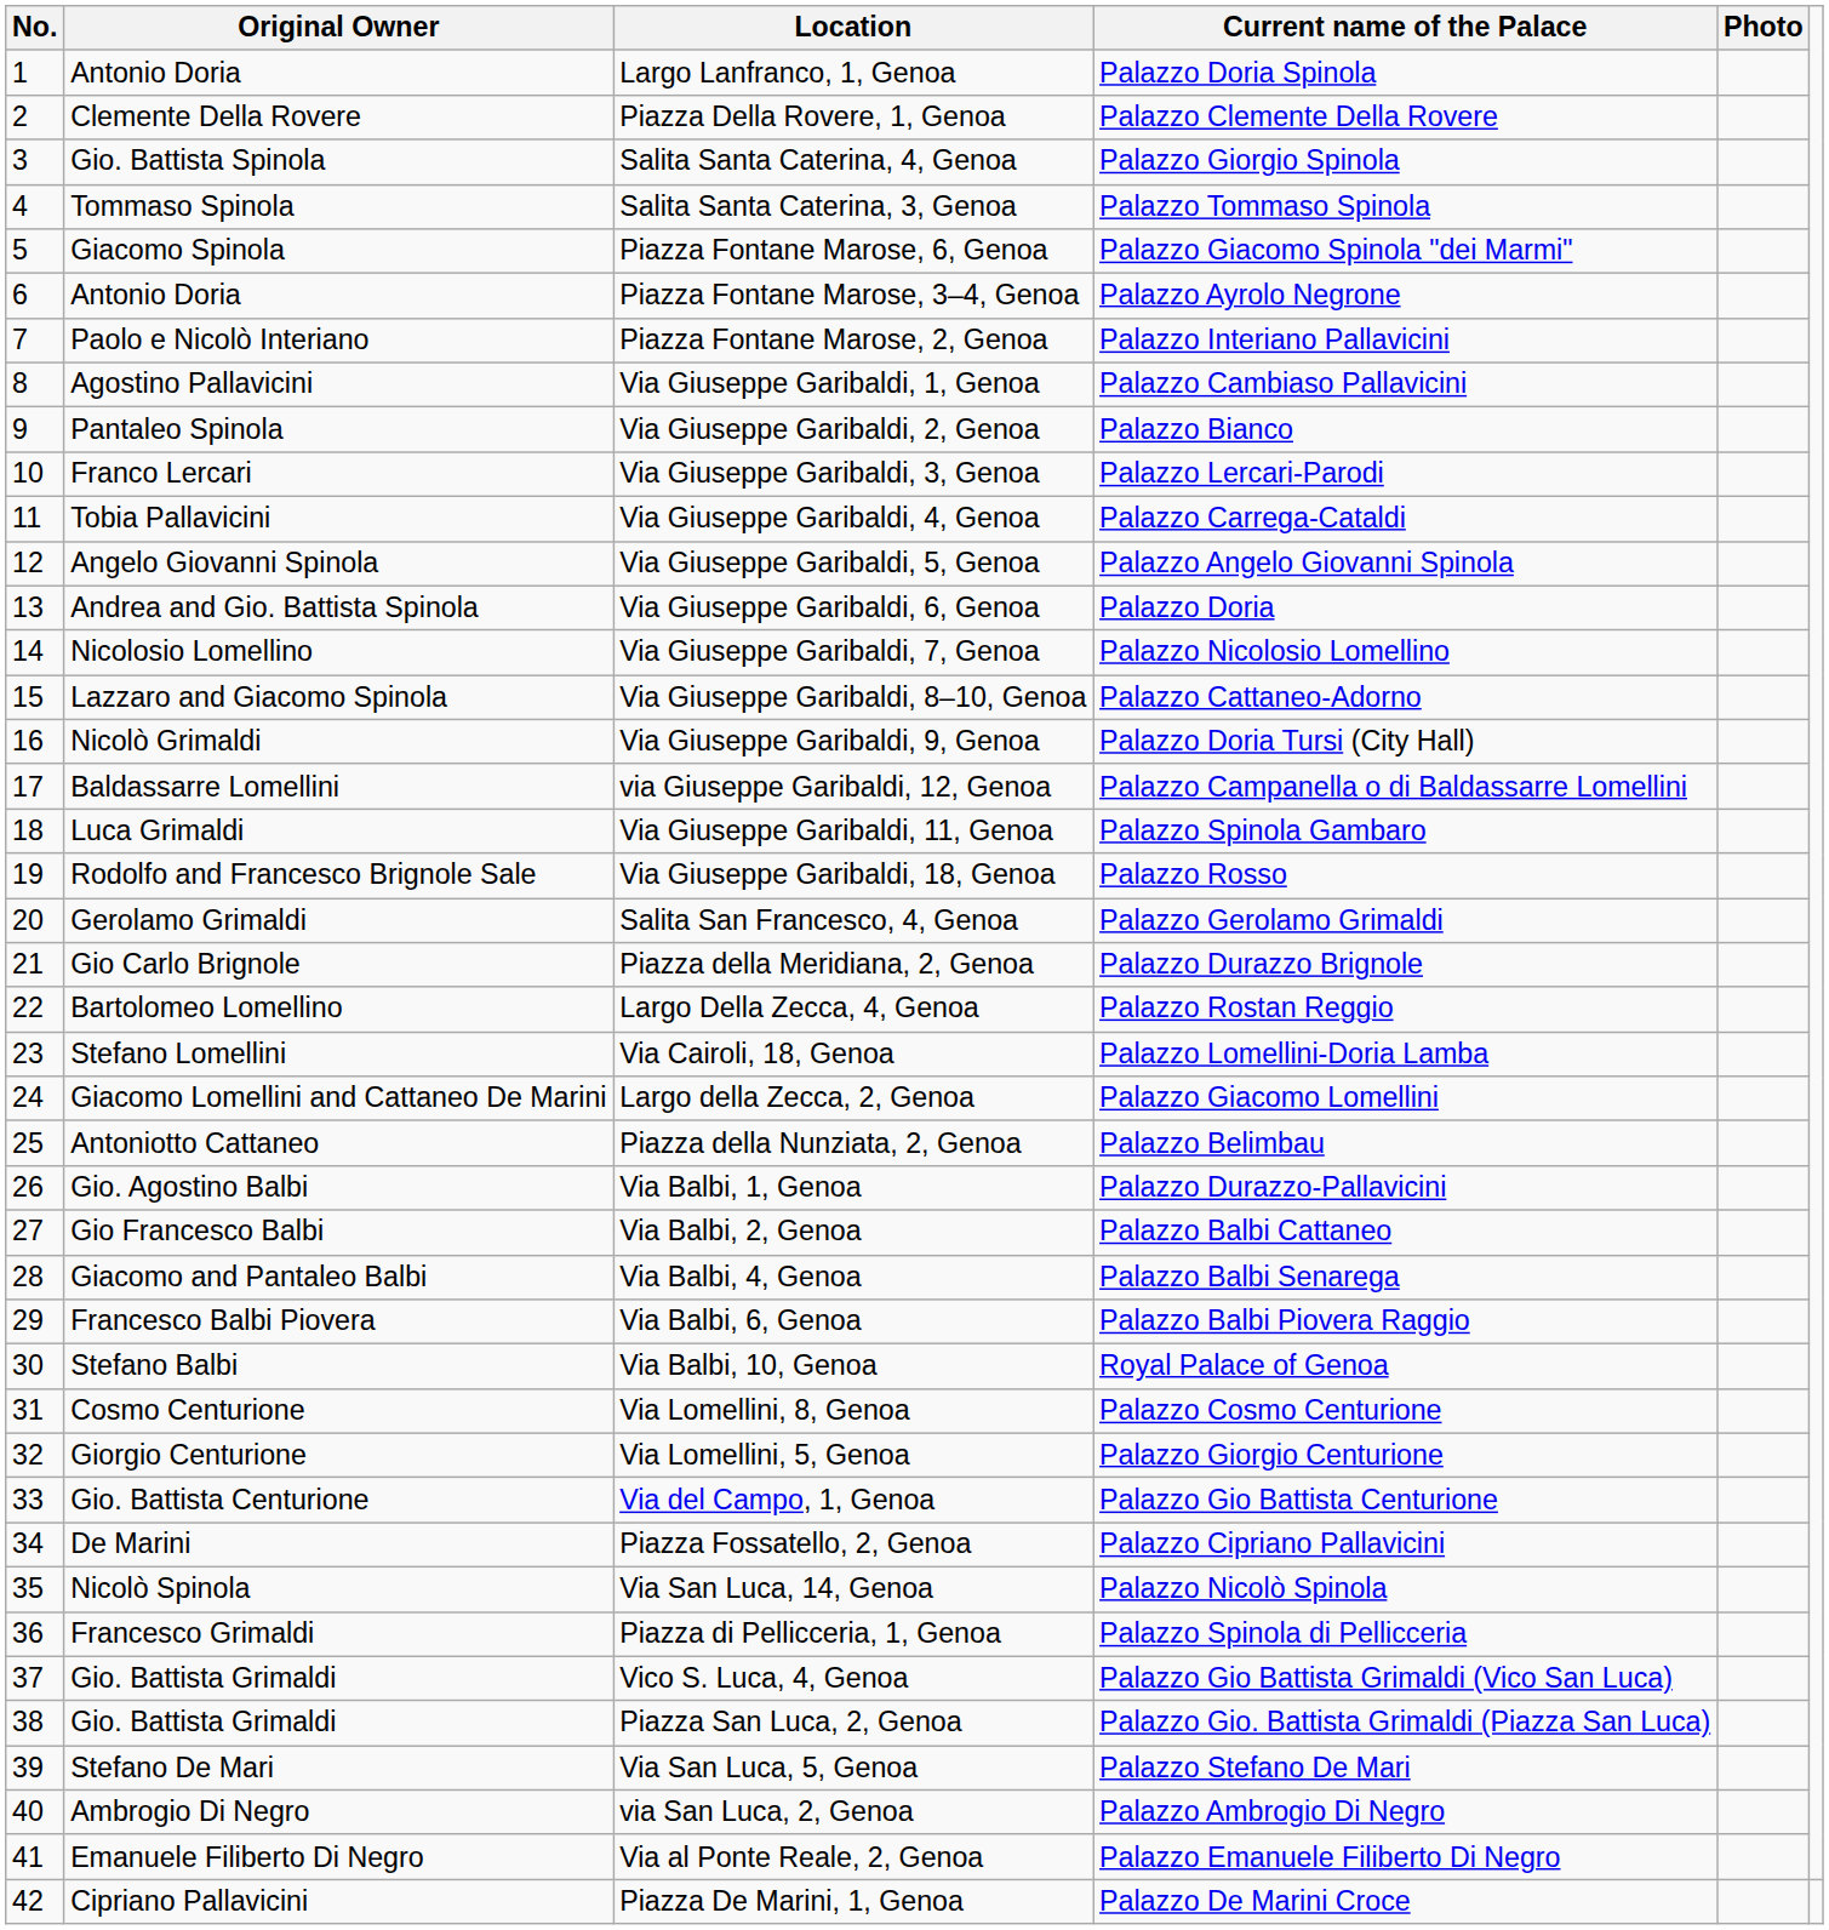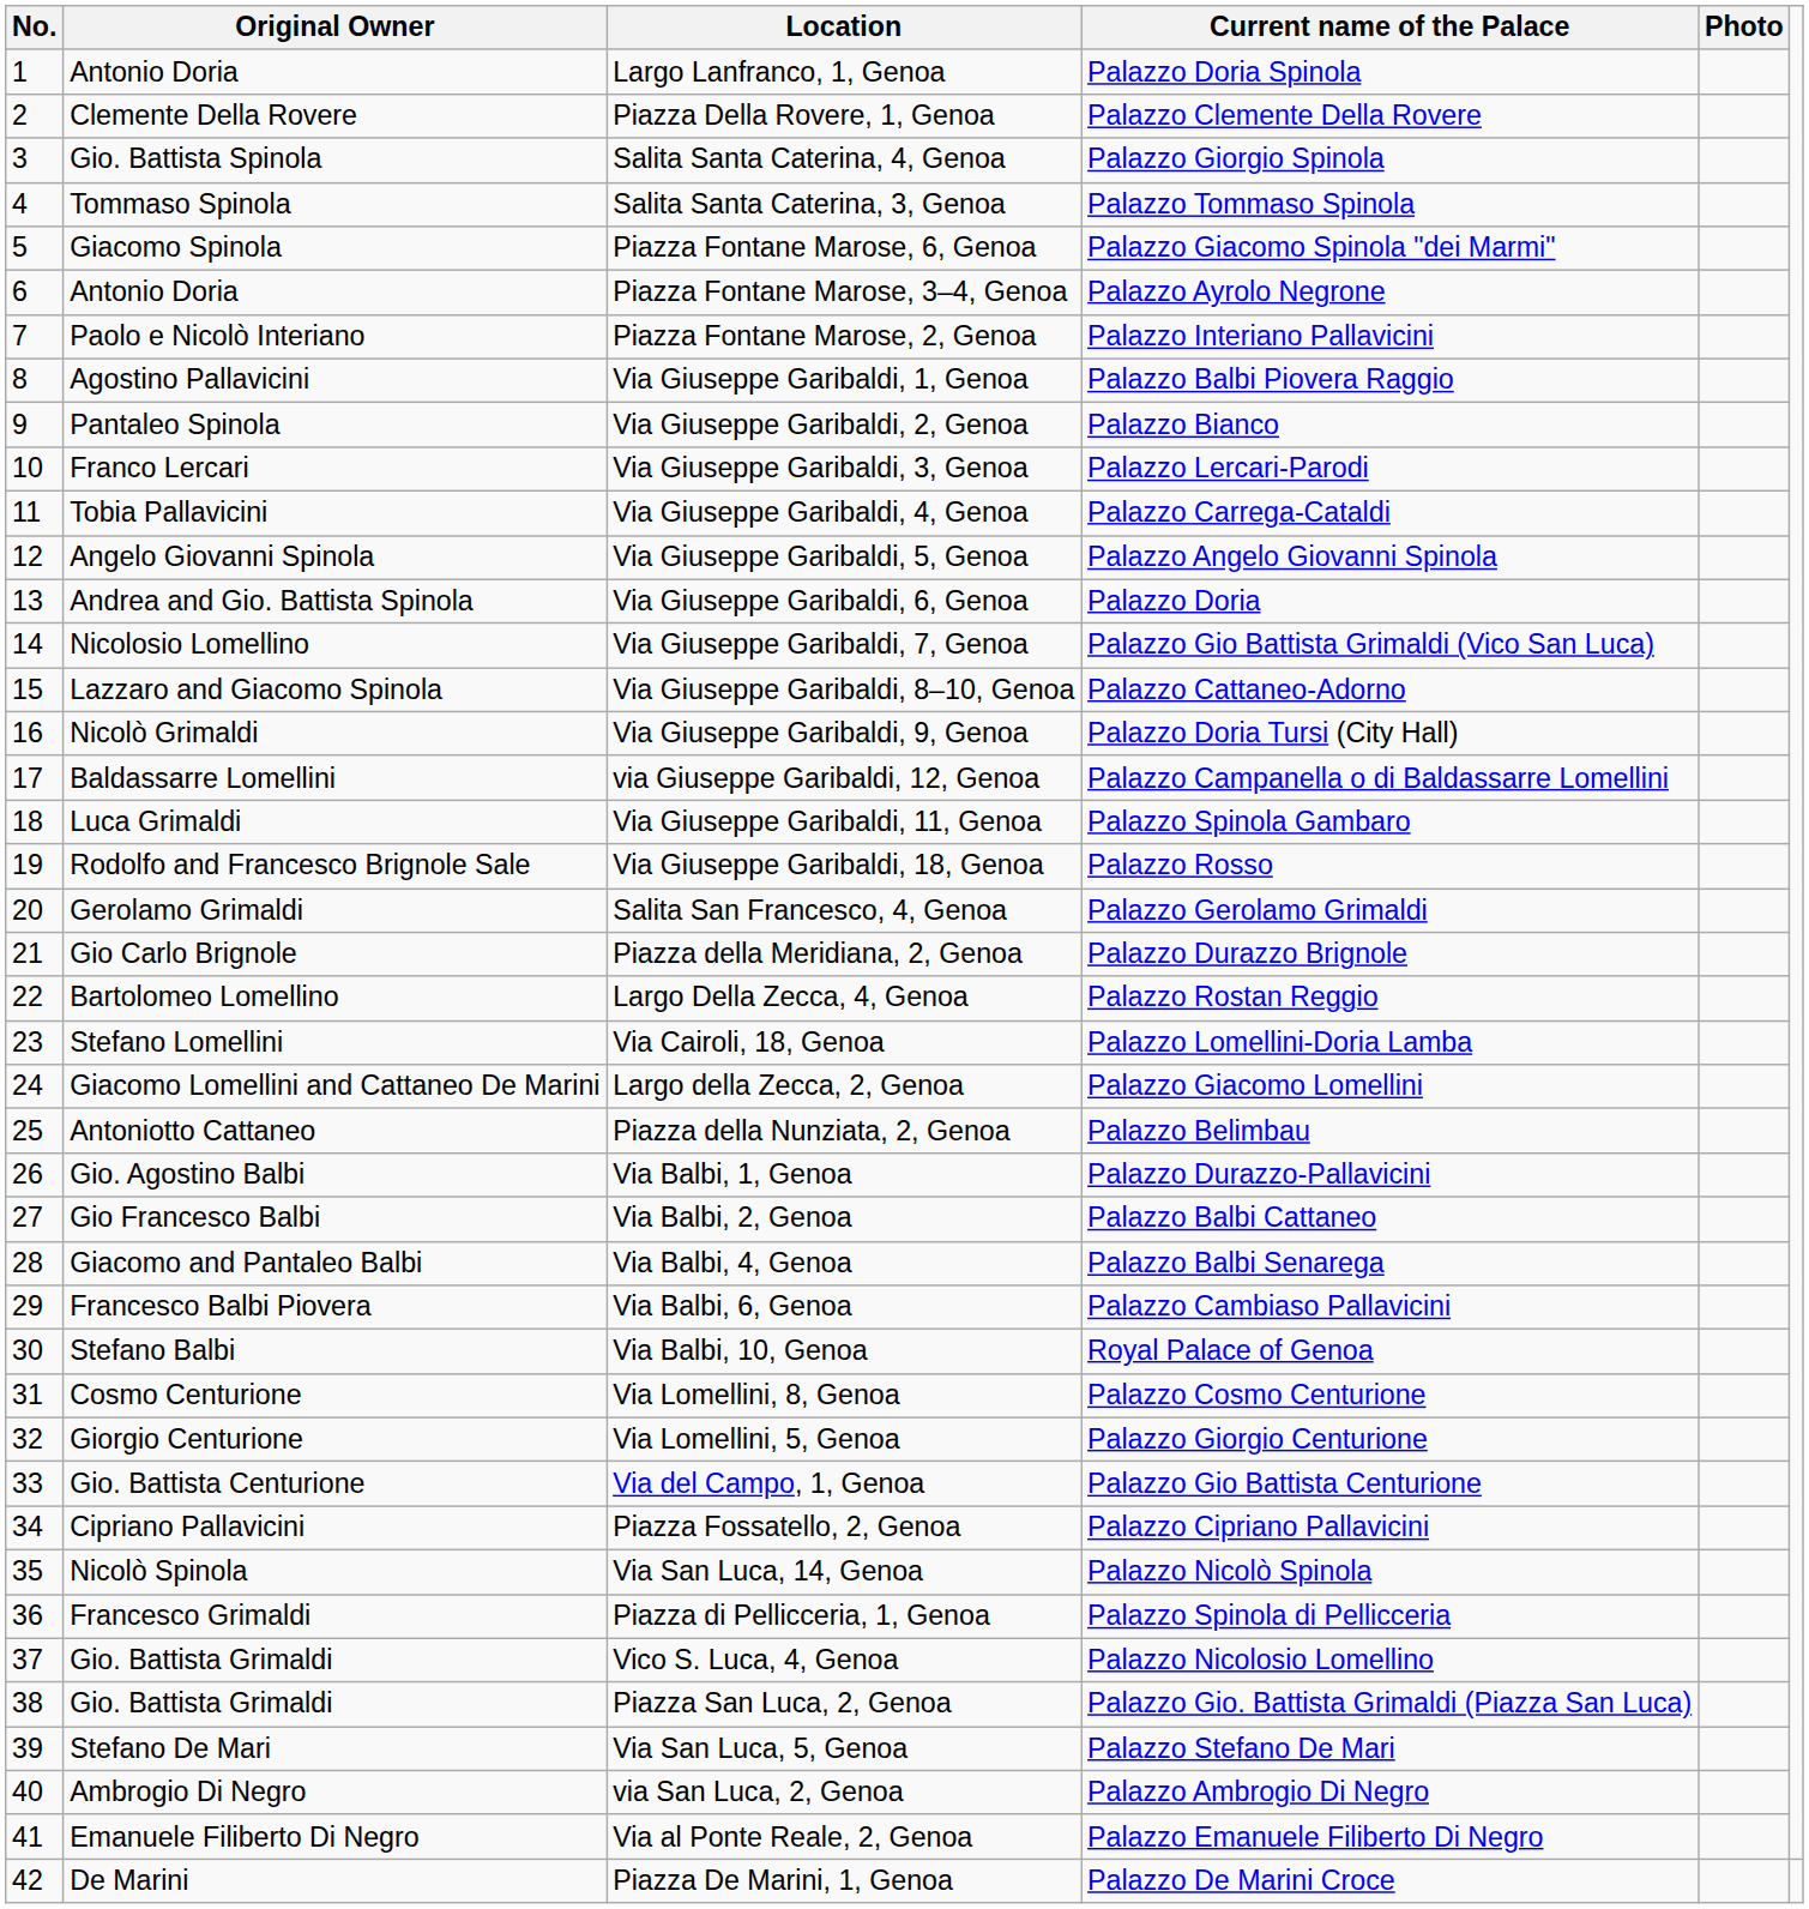 <table class="wikitable">
 <tr>
 <th>No.</th>
 <th>Original Owner</th>
 <th>Location</th>
 <th>Current name of the Palace</th>
 <th>Photo</th>
 </tr>
 <tr>
 <td>1</td>
 <td>Antonio Doria</td>
 <td>Largo Lanfranco, 1, Genoa</td>
 <td><a href='#'>Palazzo Doria Spinola</a></td>
 <td></td>
 </tr>
 <tr>
 <td>2</td>
 <td>Clemente Della Rovere</td>
 <td>Piazza Della Rovere, 1, Genoa</td>
 <td><a href='#'>Palazzo Clemente Della Rovere</a></td>
 <td></td>
 </tr>
 <tr>
 <td>3</td>
 <td>Gio. Battista Spinola</td>
 <td>Salita Santa Caterina, 4, Genoa</td>
 <td><a href='#'>Palazzo Giorgio Spinola</a></td>
 <td></td>
 </tr>
 <tr>
 <td>4</td>
 <td>Tommaso Spinola</td>
 <td>Salita Santa Caterina, 3, Genoa</td>
 <td><a href='#'>Palazzo Tommaso Spinola</a></td>
 <td></td>
 </tr>
 <tr>
 <td>5</td>
 <td>Giacomo Spinola</td>
 <td>Piazza Fontane Marose, 6, Genoa</td>
 <td><a href='#'>Palazzo Giacomo Spinola "dei Marmi"</a></td>
 <td></td>
 </tr>
 <tr>
 <td>6</td>
 <td>Antonio Doria</td>
 <td>Piazza Fontane Marose, 3–4, Genoa</td>
 <td><a href='#'>Palazzo Ayrolo Negrone</a></td>
 <td></td>
 </tr>
 <tr>
 <td>7</td>
 <td>Paolo e Nicolò Interiano</td>
 <td>Piazza Fontane Marose, 2, Genoa</td>
 <td><a href='#'>Palazzo Interiano Pallavicini</a></td>
 <td></td>
 </tr>
 <tr>
 <td>8</td>
 <td>Agostino Pallavicini</td>
 <td>Via Giuseppe Garibaldi, 1, Genoa</td>
-<td><a href='#'>Palazzo Cambiaso Pallavicini</a></td>
+<td><a href='#'>Palazzo Balbi Piovera Raggio</a></td>
 <td></td>
 </tr>
 <tr>
 <td>9</td>
 <td>Pantaleo Spinola</td>
 <td>Via Giuseppe Garibaldi, 2, Genoa</td>
 <td><a href='#'>Palazzo Bianco</a></td>
 <td></td>
 </tr>
 <tr>
 <td>10</td>
 <td>Franco Lercari</td>
 <td>Via Giuseppe Garibaldi, 3, Genoa</td>
 <td><a href='#'>Palazzo Lercari-Parodi</a></td>
 <td></td>
 </tr>
 <tr>
 <td>11</td>
 <td>Tobia Pallavicini</td>
 <td>Via Giuseppe Garibaldi, 4, Genoa</td>
 <td><a href='#'>Palazzo Carrega-Cataldi</a></td>
 <td></td>
 </tr>
 <tr>
 <td>12</td>
 <td>Angelo Giovanni Spinola</td>
 <td>Via Giuseppe Garibaldi, 5, Genoa</td>
 <td><a href='#'>Palazzo Angelo Giovanni Spinola</a></td>
 <td></td>
 </tr>
 <tr>
 <td>13</td>
 <td>Andrea and Gio. Battista Spinola</td>
 <td>Via Giuseppe Garibaldi, 6, Genoa</td>
 <td><a href='#'>Palazzo Doria</a></td>
 <td></td>
 </tr>
 <tr>
 <td>14</td>
 <td>Nicolosio Lomellino</td>
 <td>Via Giuseppe Garibaldi, 7, Genoa</td>
-<td><a href='#'>Palazzo Nicolosio Lomellino</a></td>
+<td><a href='#'>Palazzo Gio Battista Grimaldi (Vico San Luca)</a></td>
 <td></td>
 </tr>
 <tr>
 <td>15</td>
 <td>Lazzaro and Giacomo Spinola</td>
 <td>Via Giuseppe Garibaldi, 8–10, Genoa</td>
 <td><a href='#'>Palazzo Cattaneo-Adorno</a></td>
 <td></td>
 </tr>
 <tr>
 <td>16</td>
 <td>Nicolò Grimaldi</td>
 <td>Via Giuseppe Garibaldi, 9, Genoa</td>
 <td><a href='#'>Palazzo Doria Tursi</a> (City Hall)</td>
 <td></td>
 </tr>
 <tr>
 <td>17</td>
 <td>Baldassarre Lomellini</td>
 <td>via Giuseppe Garibaldi, 12, Genoa</td>
 <td><a href='#'>Palazzo Campanella o di Baldassarre Lomellini</a></td>
 <td></td>
 </tr>
 <tr>
 <td>18</td>
 <td>Luca Grimaldi</td>
 <td>Via Giuseppe Garibaldi, 11, Genoa</td>
 <td><a href='#'>Palazzo Spinola Gambaro</a></td>
 <td></td>
 </tr>
 <tr>
 <td>19</td>
 <td>Rodolfo and Francesco Brignole Sale</td>
 <td>Via Giuseppe Garibaldi, 18, Genoa</td>
 <td><a href='#'>Palazzo Rosso</a></td>
 <td></td>
 </tr>
 <tr>
 <td>20</td>
 <td>Gerolamo Grimaldi</td>
 <td>Salita San Francesco, 4, Genoa</td>
 <td><a href='#'>Palazzo Gerolamo Grimaldi</a></td>
 <td></td>
 </tr>
 <tr>
 <td>21</td>
 <td>Gio Carlo Brignole</td>
 <td>Piazza della Meridiana, 2, Genoa</td>
 <td><a href='#'>Palazzo Durazzo Brignole</a></td>
 <td></td>
 </tr>
 <tr>
 <td>22</td>
 <td>Bartolomeo Lomellino</td>
 <td>Largo Della Zecca, 4, Genoa</td>
 <td><a href='#'>Palazzo Rostan Reggio</a></td>
 <td></td>
 </tr>
 <tr>
 <td>23</td>
 <td>Stefano Lomellini</td>
 <td>Via Cairoli, 18, Genoa</td>
 <td><a href='#'>Palazzo Lomellini-Doria Lamba</a></td>
 <td></td>
 </tr>
 <tr>
 <td>24</td>
 <td>Giacomo Lomellini and Cattaneo De Marini</td>
 <td>Largo della Zecca, 2, Genoa</td>
 <td><a href='#'>Palazzo Giacomo Lomellini</a></td>
 <td></td>
 </tr>
 <tr>
 <td>25</td>
 <td>Antoniotto Cattaneo</td>
 <td>Piazza della Nunziata, 2, Genoa</td>
 <td><a href='#'>Palazzo Belimbau</a></td>
 <td></td>
 </tr>
 <tr>
 <td>26</td>
 <td>Gio. Agostino Balbi</td>
 <td>Via Balbi, 1, Genoa</td>
 <td><a href='#'>Palazzo Durazzo-Pallavicini</a></td>
 <td></td>
 </tr>
 <tr>
 <td>27</td>
 <td>Gio Francesco Balbi</td>
 <td>Via Balbi, 2, Genoa</td>
 <td><a href='#'>Palazzo Balbi Cattaneo</a></td>
 <td></td>
 </tr>
 <tr>
 <td>28</td>
 <td>Giacomo and Pantaleo Balbi</td>
 <td>Via Balbi, 4, Genoa</td>
 <td><a href='#'>Palazzo Balbi Senarega</a></td>
 <td></td>
 </tr>
 <tr>
 <td>29</td>
 <td>Francesco Balbi Piovera</td>
 <td>Via Balbi, 6, Genoa</td>
-<td><a href='#'>Palazzo Balbi Piovera Raggio</a></td>
+<td><a href='#'>Palazzo Cambiaso Pallavicini</a></td>
 <td></td>
 </tr>
 <tr>
 <td>30</td>
 <td>Stefano Balbi</td>
 <td>Via Balbi, 10, Genoa</td>
 <td><a href='#'>Royal Palace of Genoa</a></td>
 <td></td>
 </tr>
 <tr>
 <td>31</td>
 <td>Cosmo Centurione</td>
 <td>Via Lomellini, 8, Genoa</td>
 <td><a href='#'>Palazzo Cosmo Centurione</a></td>
 <td></td>
 </tr>
 <tr>
 <td>32</td>
 <td>Giorgio Centurione</td>
 <td>Via Lomellini, 5, Genoa</td>
 <td><a href='#'>Palazzo Giorgio Centurione</a></td>
 <td></td>
 </tr>
 <tr>
 <td>33</td>
 <td>Gio. Battista Centurione</td>
 <td><a href='#'>Via del Campo</a>, 1, Genoa</td>
 <td><a href='#'>Palazzo Gio Battista Centurione</a></td>
 <td></td>
 </tr>
 <tr>
 <td>34</td>
-<td>De Marini</td>
+<td>Cipriano Pallavicini</td>
 <td>Piazza Fossatello, 2, Genoa</td>
 <td><a href='#'>Palazzo Cipriano Pallavicini</a></td>
 <td></td>
 </tr>
 <tr>
 <td>35</td>
 <td>Nicolò Spinola</td>
 <td>Via San Luca, 14, Genoa</td>
 <td><a href='#'>Palazzo Nicolò Spinola</a></td>
 <td></td>
 </tr>
 <tr>
 <td>36</td>
 <td>Francesco Grimaldi</td>
 <td>Piazza di Pellicceria, 1, Genoa</td>
 <td><a href='#'>Palazzo Spinola di Pellicceria</a></td>
 <td></td>
 </tr>
 <tr>
 <td>37</td>
 <td>Gio. Battista Grimaldi</td>
 <td>Vico S. Luca, 4, Genoa</td>
-<td><a href='#'>Palazzo Gio Battista Grimaldi (Vico San Luca)</a></td>
+<td><a href='#'>Palazzo Nicolosio Lomellino</a></td>
 <td></td>
 </tr>
 <tr>
 <td>38</td>
 <td>Gio. Battista Grimaldi</td>
 <td>Piazza San Luca, 2, Genoa</td>
 <td><a href='#'>Palazzo Gio. Battista Grimaldi (Piazza San Luca)</a></td>
 <td></td>
 </tr>
 <tr>
 <td>39</td>
 <td>Stefano De Mari</td>
 <td>Via San Luca, 5, Genoa</td>
 <td><a href='#'>Palazzo Stefano De Mari</a></td>
 <td></td>
 </tr>
 <tr>
 <td>40</td>
 <td>Ambrogio Di Negro</td>
 <td>via San Luca, 2, Genoa</td>
 <td><a href='#'>Palazzo Ambrogio Di Negro</a></td>
 <td></td>
 </tr>
 <tr>
 <td>41</td>
 <td>Emanuele Filiberto Di Negro</td>
 <td>Via al Ponte Reale, 2, Genoa</td>
 <td><a href='#'>Palazzo Emanuele Filiberto Di Negro</a></td>
 <td></td>
 </tr>
 <tr>
 <td>42</td>
-<td>Cipriano Pallavicini</td>
+<td>De Marini</td>
 <td>Piazza De Marini, 1, Genoa</td>
 <td><a href='#'>Palazzo De Marini Croce</a></td>
 <td></td>
 <td></td>
 </tr>
 </table>
